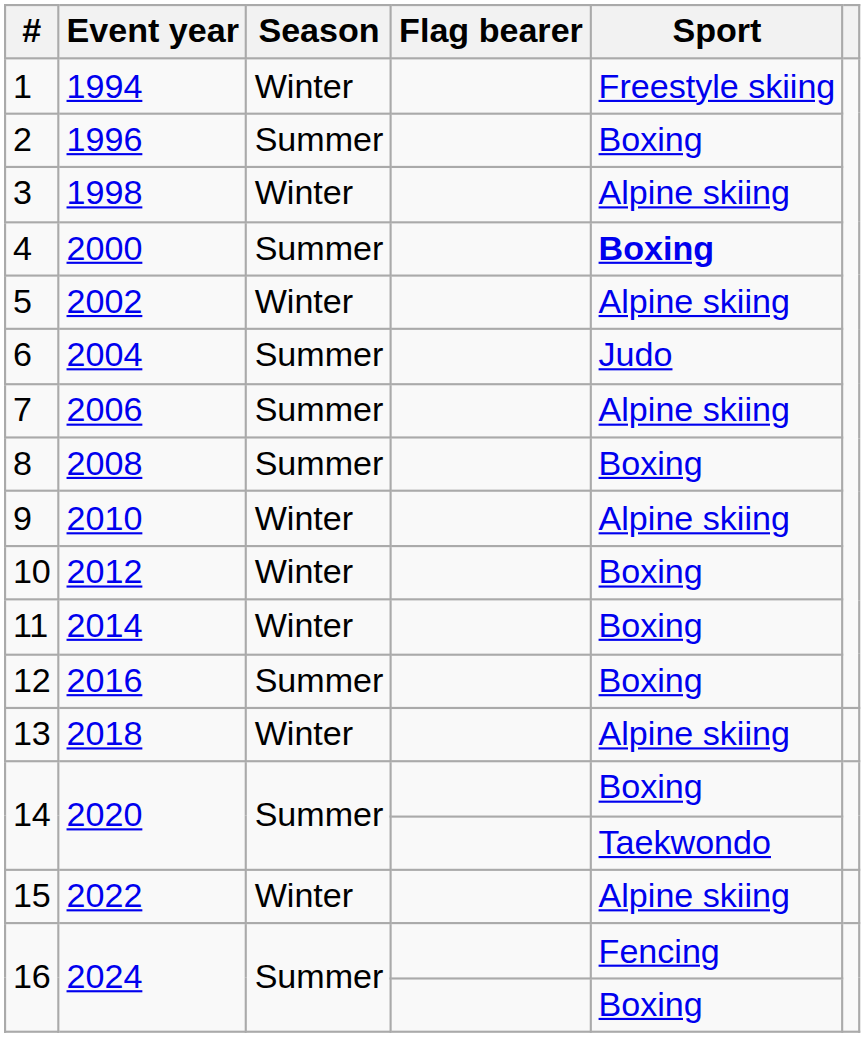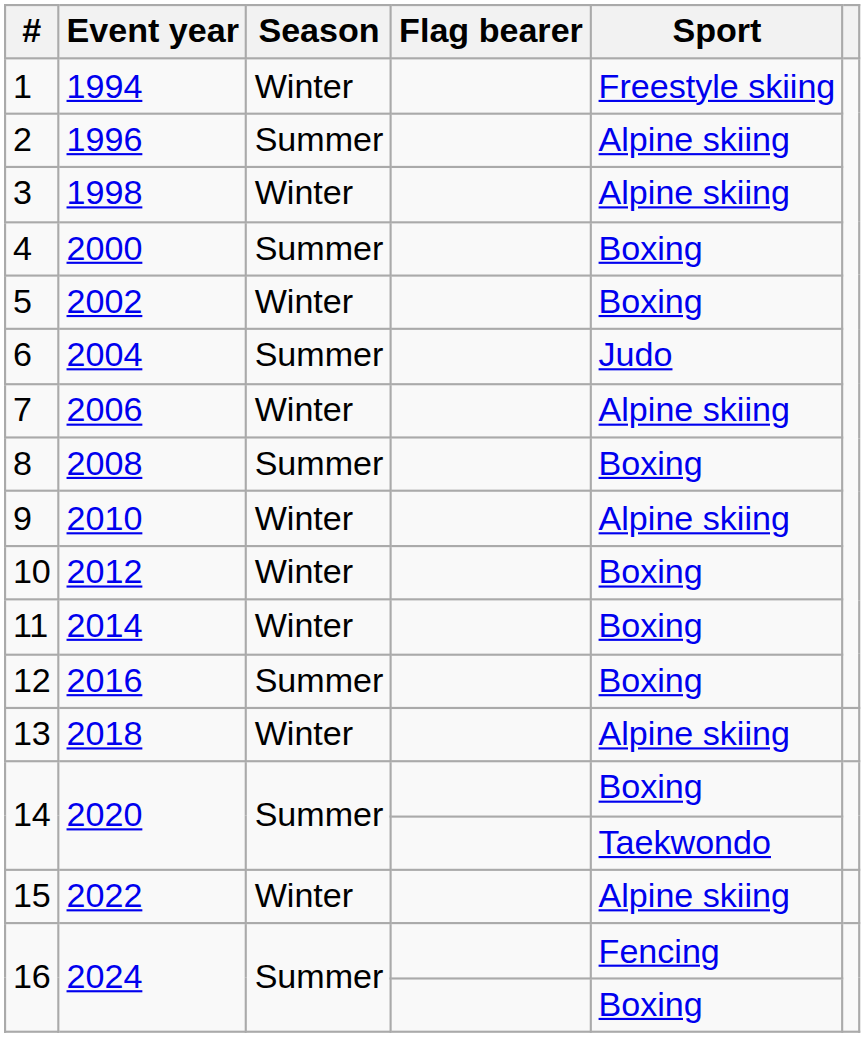 <table class="wikitable sortable">
 <tr>
 <th>#</th>
 <th>Event year</th>
 <th>Season</th>
 <th>Flag bearer</th>
 <th>Sport</th>
 <th></th>
 </tr>
 <tr>
 <td>1</td>
 <td><a href='#'>1994</a></td>
 <td>Winter</td>
 <td></td>
 <td><a href='#'>Freestyle skiing</a></td>
 <td rowspan=12></td>
 </tr>
 <tr>
 <td>2</td>
 <td><a href='#'>1996</a></td>
 <td>Summer</td>
 <td></td>
-<td><a href='#'>Boxing</a></td>
+<td><a href='#'>Alpine skiing</a></td>
 </tr>
 <tr>
 <td>3</td>
 <td><a href='#'>1998</a></td>
 <td>Winter</td>
 <td></td>
 <td><a href='#'>Alpine skiing</a></td>
 </tr>
 <tr>
 <td>4</td>
 <td><a href='#'>2000</a></td>
 <td>Summer</td>
 <td></td>
-<td><strong><a href='#'>Boxing</a></strong></td>
+<td><a href='#'>Boxing</a></td>
 </tr>
 <tr>
 <td>5</td>
 <td><a href='#'>2002</a></td>
 <td>Winter</td>
 <td></td>
-<td><a href='#'>Alpine skiing</a></td>
+<td><a href='#'>Boxing</a></td>
 </tr>
 <tr>
 <td>6</td>
 <td><a href='#'>2004</a></td>
 <td>Summer</td>
 <td></td>
 <td><a href='#'>Judo</a></td>
 </tr>
 <tr>
 <td>7</td>
 <td><a href='#'>2006</a></td>
-<td>Summer</td>
+<td>Winter</td>
 <td></td>
 <td><a href='#'>Alpine skiing</a></td>
 </tr>
 <tr>
 <td>8</td>
 <td><a href='#'>2008</a></td>
 <td>Summer</td>
 <td></td>
 <td><a href='#'>Boxing</a></td>
 </tr>
 <tr>
 <td>9</td>
 <td><a href='#'>2010</a></td>
 <td>Winter</td>
 <td></td>
 <td><a href='#'>Alpine skiing</a></td>
 </tr>
 <tr>
 <td>10</td>
 <td><a href='#'>2012</a></td>
 <td>Winter</td>
 <td></td>
 <td><a href='#'>Boxing</a></td>
 </tr>
 <tr>
 <td>11</td>
 <td><a href='#'>2014</a></td>
 <td>Winter</td>
 <td></td>
 <td><a href='#'>Boxing</a></td>
 </tr>
 <tr>
 <td>12</td>
 <td><a href='#'>2016</a></td>
 <td>Summer</td>
 <td></td>
 <td><a href='#'>Boxing</a></td>
 </tr>
 <tr>
 <td>13</td>
 <td><a href='#'>2018</a></td>
 <td>Winter</td>
 <td></td>
 <td><a href='#'>Alpine skiing</a></td>
 <td></td>
 </tr>
 <tr>
 <td rowspan=2>14</td>
 <td rowspan=2><a href='#'>2020</a></td>
 <td rowspan=2>Summer</td>
 <td></td>
 <td><a href='#'>Boxing</a></td>
 <td rowspan=2></td>
 </tr>
 <tr>
 <td></td>
 <td><a href='#'>Taekwondo</a></td>
 </tr>
 <tr>
 <td>15</td>
 <td><a href='#'>2022</a></td>
 <td>Winter</td>
 <td></td>
 <td><a href='#'>Alpine skiing</a></td>
 <td></td>
 </tr>
 <tr>
 <td rowspan=2>16</td>
 <td rowspan=2><a href='#'>2024</a></td>
 <td rowspan=2>Summer</td>
 <td></td>
 <td><a href='#'>Fencing</a></td>
 <td rowspan=2></td>
 </tr>
 <tr>
 <td></td>
 <td><a href='#'>Boxing</a></td>
 </tr>
 </table>
